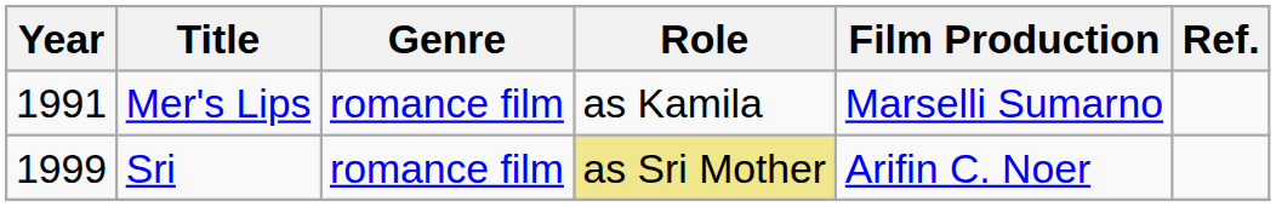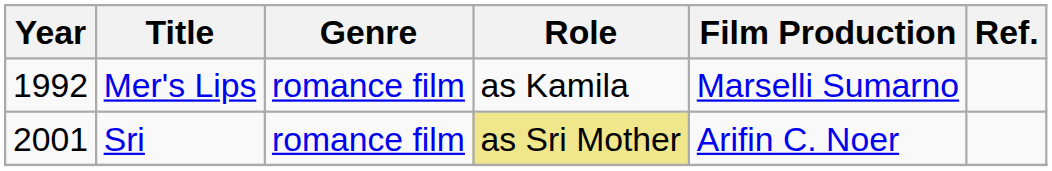 <table class="wikitable" style="font-size: 95%;">
 <tr>
 <th>Year</th>
 <th>Title</th>
 <th>Genre</th>
 <th>Role</th>
 <th>Film Production</th>
 <th>Ref.</th>
 </tr>
 <tr>
-<td>1991</td>
+<td>1992</td>
 <td><a href='#'>Mer's Lips</a></td>
 <td><a href='#'>romance film</a></td>
 <td>as Kamila</td>
 <td><a href='#'>Marselli Sumarno</a></td>
 <td></td>
 </tr>
 <tr>
-<td>1999</td>
+<td>2001</td>
 <td><a href='#'>Sri</a></td>
 <td><a href='#'>romance film</a></td>
 <td style="background: khaki;">as Sri Mother</td>
 <td><a href='#'>Arifin C. Noer</a></td>
 <td></td>
 </tr>
 <tr>
 </tr>
 </table>
